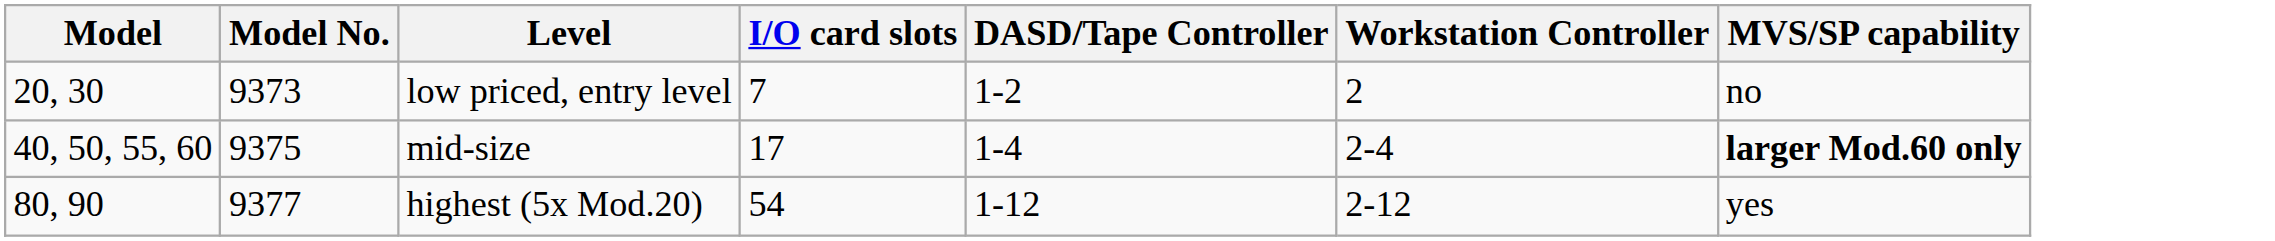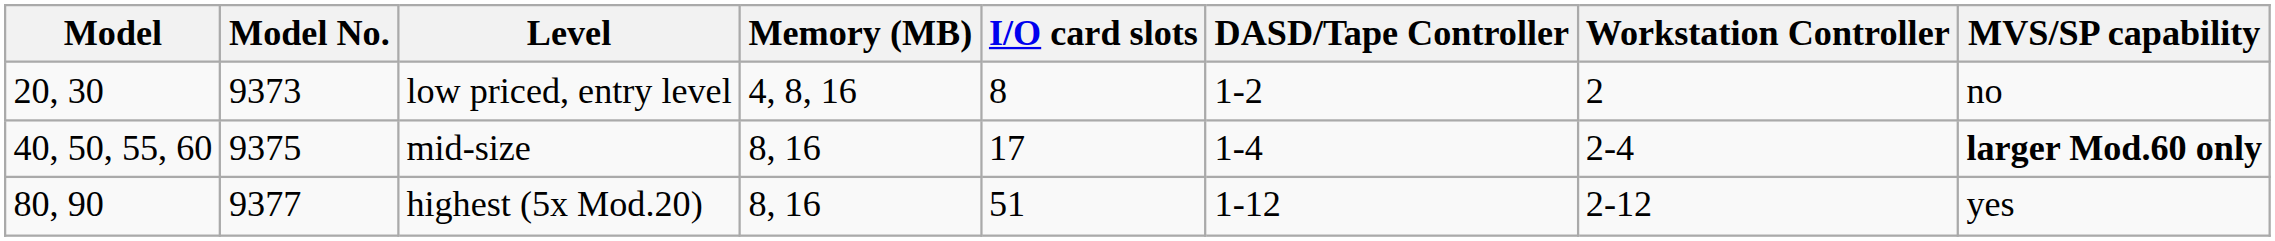 <table class="wikitable">
 <tr valign="top">
 <th>Model</th>
 <th>Model No.</th>
 <th>Level</th>
+<th>Memory (MB)</th>
 <th><a href='#'>I/O</a> card slots</th>
 <th>DASD/Tape Controller</th>
 <th>Workstation Controller</th>
 <th>MVS/SP capability</th>
 </tr>
 <tr valign="top">
 <td>20, 30</td>
 <td>9373</td>
 <td>low priced, entry level</td>
-<td>7</td>
+<td>4, 8, 16</td>
+<td>8</td>
 <td>1-2</td>
 <td>2</td>
 <td>no</td>
 </tr>
 <tr valign="top">
 <td>40, 50, 55, 60</td>
 <td>9375</td>
 <td>mid-size</td>
+<td>8, 16</td>
 <td>17</td>
 <td>1-4</td>
 <td>2-4</td>
 <td><strong>larger Mod.60 only</strong></td>
 </tr>
 <tr valign="top">
 <td>80, 90</td>
 <td>9377</td>
 <td>highest (5x Mod.20)</td>
-<td>54</td>
+<td>8, 16</td>
+<td>51</td>
 <td>1-12</td>
 <td>2-12</td>
 <td>yes</td>
 </tr>
 </table>
